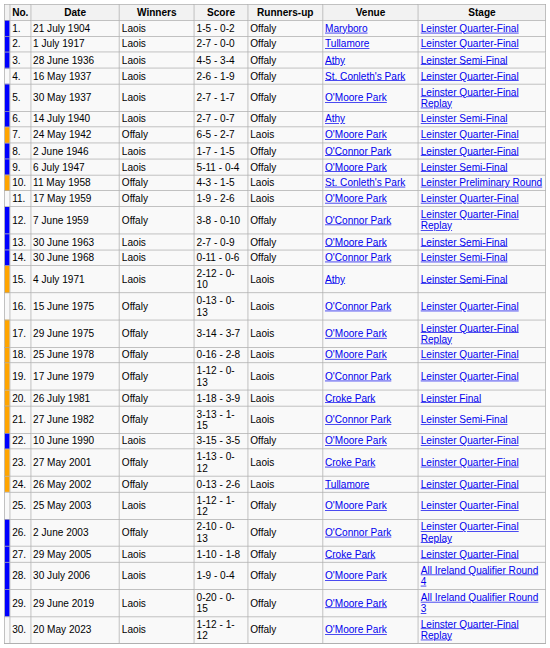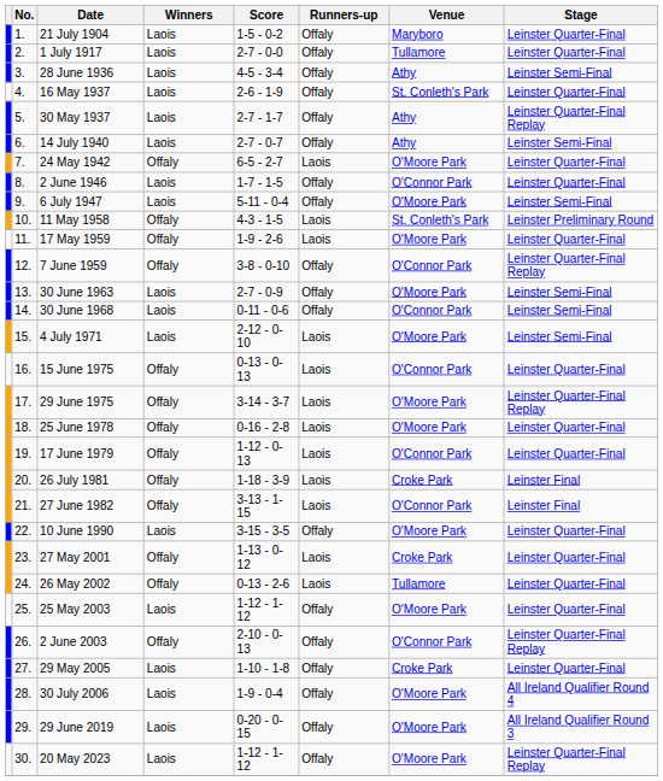 <table class="wikitable" style="font-size:90%">
 <tr>
 <th width=1></th>
 <th width=5>No.</th>
 <th width=120>Date</th>
 <th width=100>Winners</th>
 <th width=70>Score</th>
 <th width=100>Runners-up</th>
 <th width=130>Venue</th>
 <th width=175>Stage</th>
 </tr>
 <tr>
 <td style="background-color:blue"></td>
 <td>1.</td>
 <td>21 July 1904</td>
 <td>Laois</td>
 <td>1-5 - 0-2</td>
 <td>Offaly</td>
 <td><a href='#'>Maryboro</a></td>
 <td><a href='#'>Leinster Quarter-Final</a></td>
 </tr>
 <tr>
 <td style="background-color:blue"></td>
 <td>2.</td>
 <td>1 July 1917</td>
 <td>Laois</td>
 <td>2-7 - 0-0</td>
 <td>Offaly</td>
 <td><a href='#'>Tullamore</a></td>
 <td><a href='#'>Leinster Quarter-Final</a></td>
 </tr>
 <tr>
 <td style="background-color:blue"></td>
 <td>3.</td>
 <td>28 June 1936</td>
 <td>Laois</td>
 <td>4-5 - 3-4</td>
 <td>Offaly</td>
 <td><a href='#'>Athy</a></td>
 <td><a href='#'>Leinster Semi-Final</a></td>
 </tr>
 <tr>
 <td style="background-color:"></td>
 <td>4.</td>
 <td>16 May 1937</td>
 <td>Laois</td>
 <td>2-6 - 1-9</td>
 <td>Offaly</td>
 <td><a href='#'>St. Conleth's Park</a></td>
 <td><a href='#'>Leinster Quarter-Final</a></td>
 </tr>
 <tr>
 <td style="background-color:blue"></td>
 <td>5.</td>
 <td>30 May 1937</td>
 <td>Laois</td>
 <td>2-7 - 1-7</td>
 <td>Offaly</td>
-<td><a href='#'>O'Moore Park</a></td>
+<td><a href='#'>Athy</a></td>
 <td><a href='#'>Leinster Quarter-Final Replay</a></td>
 </tr>
 <tr>
 <td style="background-color:blue"></td>
 <td>6.</td>
 <td>14 July 1940</td>
 <td>Laois</td>
 <td>2-7 - 0-7</td>
 <td>Offaly</td>
 <td><a href='#'>Athy</a></td>
 <td><a href='#'>Leinster Semi-Final</a></td>
 </tr>
 <tr>
 <td style="background-color:orange"></td>
 <td>7.</td>
 <td>24 May 1942</td>
 <td>Offaly</td>
 <td>6-5 - 2-7</td>
 <td>Laois</td>
 <td><a href='#'>O'Moore Park</a></td>
 <td><a href='#'>Leinster Quarter-Final</a></td>
 </tr>
 <tr>
 <td style="background-color:blue"></td>
 <td>8.</td>
 <td>2 June 1946</td>
 <td>Laois</td>
 <td>1-7 - 1-5</td>
 <td>Offaly</td>
 <td><a href='#'>O'Connor Park</a></td>
 <td><a href='#'>Leinster Quarter-Final</a></td>
 </tr>
 <tr>
 <td style="background-color:blue"></td>
 <td>9.</td>
 <td>6 July 1947</td>
 <td>Laois</td>
 <td>5-11 - 0-4</td>
 <td>Offaly</td>
 <td><a href='#'>O'Moore Park</a></td>
 <td><a href='#'>Leinster Semi-Final</a></td>
 </tr>
 <tr>
 <td style="background-color:orange"></td>
 <td>10.</td>
 <td>11 May 1958</td>
 <td>Offaly</td>
 <td>4-3 - 1-5</td>
 <td>Laois</td>
 <td><a href='#'>St. Conleth's Park</a></td>
 <td><a href='#'>Leinster Preliminary Round</a></td>
 </tr>
 <tr>
 <td style="background-color:"></td>
 <td>11.</td>
 <td>17 May 1959</td>
 <td>Offaly</td>
 <td>1-9 - 2-6</td>
 <td>Laois</td>
 <td><a href='#'>O'Moore Park</a></td>
 <td><a href='#'>Leinster Quarter-Final</a></td>
 </tr>
 <tr>
 <td style="background-color:blue"></td>
 <td>12.</td>
 <td>7 June 1959</td>
 <td>Offaly</td>
 <td>3-8 - 0-10</td>
 <td>Offaly</td>
 <td><a href='#'>O'Connor Park</a></td>
 <td><a href='#'>Leinster Quarter-Final Replay</a></td>
 </tr>
 <tr>
 <td style="background-color:blue"></td>
 <td>13.</td>
 <td>30 June 1963</td>
 <td>Laois</td>
 <td>2-7 - 0-9</td>
 <td>Offaly</td>
 <td><a href='#'>O'Moore Park</a></td>
 <td><a href='#'>Leinster Semi-Final</a></td>
 </tr>
 <tr>
 <td style="background-color:blue"></td>
 <td>14.</td>
 <td>30 June 1968</td>
 <td>Laois</td>
 <td>0-11 - 0-6</td>
 <td>Offaly</td>
 <td><a href='#'>O'Connor Park</a></td>
 <td><a href='#'>Leinster Semi-Final</a></td>
 </tr>
 <tr>
 <td style="background-color:orange"></td>
 <td>15.</td>
 <td>4 July 1971</td>
 <td>Laois</td>
 <td>2-12 - 0-10</td>
 <td>Laois</td>
-<td><a href='#'>Athy</a></td>
+<td><a href='#'>O'Moore Park</a></td>
 <td><a href='#'>Leinster Semi-Final</a></td>
 </tr>
 <tr>
 <td style="background-color:"></td>
 <td>16.</td>
 <td>15 June 1975</td>
 <td>Offaly</td>
 <td>0-13 - 0-13</td>
 <td>Laois</td>
 <td><a href='#'>O'Connor Park</a></td>
 <td><a href='#'>Leinster Quarter-Final</a></td>
 </tr>
 <tr>
 <td style="background-color:orange"></td>
 <td>17.</td>
 <td>29 June 1975</td>
 <td>Offaly</td>
 <td>3-14 - 3-7</td>
 <td>Laois</td>
 <td><a href='#'>O'Moore Park</a></td>
 <td><a href='#'>Leinster Quarter-Final Replay</a></td>
 </tr>
 <tr>
 <td style="background-color:orange"></td>
 <td>18.</td>
 <td>25 June 1978</td>
 <td>Offaly</td>
 <td>0-16 - 2-8</td>
 <td>Laois</td>
 <td><a href='#'>O'Moore Park</a></td>
 <td><a href='#'>Leinster Quarter-Final</a></td>
 </tr>
 <tr>
 <td style="background-color:orange"></td>
 <td>19.</td>
 <td>17 June 1979</td>
 <td>Offaly</td>
 <td>1-12 - 0-13</td>
 <td>Laois</td>
 <td><a href='#'>O'Connor Park</a></td>
 <td><a href='#'>Leinster Quarter-Final</a></td>
 </tr>
 <tr>
 <td style="background-color:orange"></td>
 <td>20.</td>
 <td>26 July 1981</td>
 <td>Offaly</td>
 <td>1-18 - 3-9</td>
 <td>Laois</td>
 <td><a href='#'>Croke Park</a></td>
 <td><a href='#'>Leinster Final</a></td>
 </tr>
 <tr>
 <td style="background-color:orange"></td>
 <td>21.</td>
 <td>27 June 1982</td>
 <td>Offaly</td>
 <td>3-13 - 1-15</td>
 <td>Laois</td>
 <td><a href='#'>O'Connor Park</a></td>
-<td><a href='#'>Leinster Semi-Final</a></td>
+<td><a href='#'>Leinster Final</a></td>
 </tr>
 <tr>
 <td style="background-color:blue"></td>
 <td>22.</td>
 <td>10 June 1990</td>
 <td>Laois</td>
 <td>3-15 - 3-5</td>
 <td>Offaly</td>
 <td><a href='#'>O'Moore Park</a></td>
 <td><a href='#'>Leinster Quarter-Final</a></td>
 </tr>
 <tr>
 <td style="background-color:orange"></td>
 <td>23.</td>
 <td>27 May 2001</td>
 <td>Offaly</td>
 <td>1-13 - 0-12</td>
 <td>Laois</td>
 <td><a href='#'>Croke Park</a></td>
 <td><a href='#'>Leinster Quarter-Final</a></td>
 </tr>
 <tr>
 <td style="background-color:orange"></td>
 <td>24.</td>
 <td>26 May 2002</td>
 <td>Offaly</td>
 <td>0-13 - 2-6</td>
 <td>Laois</td>
 <td><a href='#'>Tullamore</a></td>
 <td><a href='#'>Leinster Quarter-Final</a></td>
 </tr>
 <tr>
 <td style="background-color:"></td>
 <td>25.</td>
 <td>25 May 2003</td>
 <td>Laois</td>
 <td>1-12 - 1-12</td>
 <td>Offaly</td>
 <td><a href='#'>O'Moore Park</a></td>
 <td><a href='#'>Leinster Quarter-Final</a></td>
 </tr>
 <tr>
 <td style="background-color:blue"></td>
 <td>26.</td>
 <td>2 June 2003</td>
 <td>Offaly</td>
 <td>2-10 - 0-13</td>
 <td>Offaly</td>
 <td><a href='#'>O'Connor Park</a></td>
 <td><a href='#'>Leinster Quarter-Final Replay</a></td>
 </tr>
 <tr>
 <td style="background-color:blue"></td>
 <td>27.</td>
 <td>29 May 2005</td>
 <td>Laois</td>
 <td>1-10 - 1-8</td>
 <td>Offaly</td>
 <td><a href='#'>Croke Park</a></td>
 <td><a href='#'>Leinster Quarter-Final</a></td>
 </tr>
 <tr>
 <td style="background-color:blue"></td>
 <td>28.</td>
 <td>30 July 2006</td>
 <td>Laois</td>
 <td>1-9 - 0-4</td>
 <td>Offaly</td>
 <td><a href='#'>O'Moore Park</a></td>
 <td><a href='#'>All Ireland Qualifier Round 4</a></td>
 </tr>
 <tr>
 <td style="background-color:blue"></td>
 <td>29.</td>
 <td>29 June 2019</td>
 <td>Laois</td>
 <td>0-20 - 0-15</td>
 <td>Offaly</td>
 <td><a href='#'>O'Moore Park</a></td>
 <td><a href='#'>All Ireland Qualifier Round 3</a></td>
 </tr>
 <tr>
 <td style="background-color:"></td>
 <td>30.</td>
 <td>20 May 2023</td>
 <td>Laois</td>
 <td>1-12 - 1-12</td>
 <td>Offaly</td>
 <td><a href='#'>O'Moore Park</a></td>
 <td><a href='#'>Leinster Quarter-Final Replay</a></td>
 </tr>
 <tr>
 </tr>
 </table>
